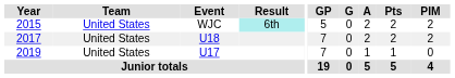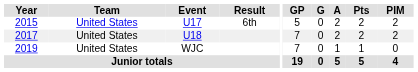 <table border="0" cellpadding="1" cellspacing="0" ID="Table3" style="text-align:center; width:40em">
 <tr ALIGN="center" bgcolor="#e0e0e0">
 <th>Year</th>
 <th>Team</th>
 <th>Event</th>
 <th>Result</th>
 <th rowspan="99" bgcolor="#ffffff"></th>
 <th>GP</th>
 <th>G</th>
 <th>A</th>
 <th>Pts</th>
 <th>PIM</th>
 </tr>
 <tr>
 <td><a href='#'>2015</a></td>
 <td><a href='#'>United States</a></td>
-<td>WJC</td>
-<td style="background: paleturquoise;">6th</td>
+<td><a href='#'>U17</a></td>
+<td>6th</td>
 <td>5</td>
 <td>0</td>
 <td>2</td>
 <td>2</td>
 <td>2</td>
 </tr>
 <tr bgcolor="#f0f0f0">
 <td><a href='#'>2017</a></td>
 <td>United States</td>
 <td><a href='#'>U18</a></td>
 <td></td>
 <td>7</td>
 <td>0</td>
 <td>2</td>
 <td>2</td>
 <td>2</td>
 </tr>
 <tr>
 <td><a href='#'>2019</a></td>
 <td>United States</td>
-<td><a href='#'>U17</a></td>
+<td>WJC</td>
 <td></td>
 <td>7</td>
 <td>0</td>
 <td>1</td>
 <td>1</td>
 <td>0</td>
 </tr>
 <tr bgcolor="#e0e0e0">
 <th colspan="4">Junior totals</th>
 <th>19</th>
 <th>0</th>
 <th>5</th>
 <th>5</th>
 <th>4</th>
 </tr>
 </table>
